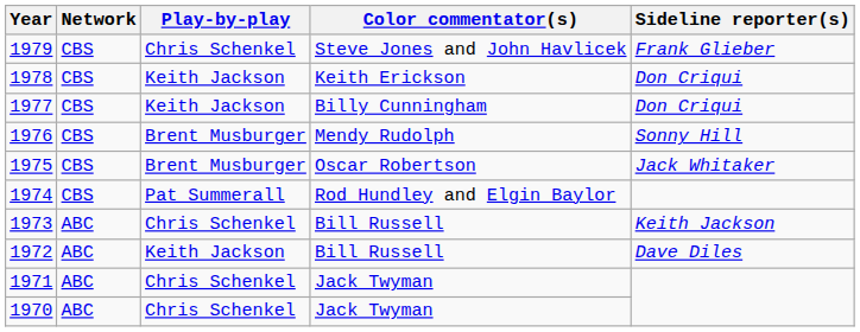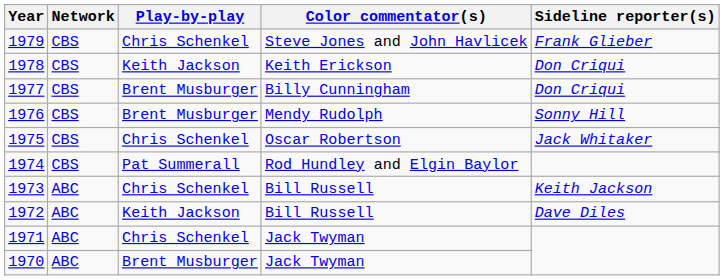 <table class=wikitable>
 <tr>
 <th>Year</th>
 <th>Network</th>
 <th><a href='#'>Play-by-play</a></th>
 <th><a href='#'>Color commentator</a>(s)</th>
 <th>Sideline reporter(s)</th>
 </tr>
 <tr>
 <td><a href='#'>1979</a></td>
 <td><a href='#'>CBS</a></td>
 <td><a href='#'>Chris Schenkel</a></td>
 <td><a href='#'>Steve Jones</a> and <a href='#'>John Havlicek</a></td>
 <td><em><a href='#'>Frank Glieber</a></em></td>
 </tr>
 <tr>
 <td><a href='#'>1978</a></td>
 <td><a href='#'>CBS</a></td>
 <td><a href='#'>Keith Jackson</a></td>
 <td><a href='#'>Keith Erickson</a></td>
 <td><em><a href='#'>Don Criqui</a></em></td>
 </tr>
 <tr>
 <td><a href='#'>1977</a></td>
 <td><a href='#'>CBS</a></td>
-<td><a href='#'>Keith Jackson</a></td>
+<td><a href='#'>Brent Musburger</a></td>
 <td><a href='#'>Billy Cunningham</a></td>
 <td><em><a href='#'>Don Criqui</a></em></td>
 </tr>
 <tr>
 <td><a href='#'>1976</a></td>
 <td><a href='#'>CBS</a></td>
 <td><a href='#'>Brent Musburger</a></td>
 <td><a href='#'>Mendy Rudolph</a></td>
 <td><em><a href='#'>Sonny Hill</a></em></td>
 </tr>
 <tr>
 <td><a href='#'>1975</a></td>
 <td><a href='#'>CBS</a></td>
-<td><a href='#'>Brent Musburger</a></td>
+<td><a href='#'>Chris Schenkel</a></td>
 <td><a href='#'>Oscar Robertson</a></td>
 <td><em><a href='#'>Jack Whitaker</a></em></td>
 </tr>
 <tr>
 <td><a href='#'>1974</a></td>
 <td><a href='#'>CBS</a></td>
 <td><a href='#'>Pat Summerall</a></td>
 <td><a href='#'>Rod Hundley</a> and <a href='#'>Elgin Baylor</a></td>
 </tr>
 <tr>
 <td><a href='#'>1973</a></td>
 <td><a href='#'>ABC</a></td>
 <td><a href='#'>Chris Schenkel</a></td>
 <td><a href='#'>Bill Russell</a></td>
 <td><em><a href='#'>Keith Jackson</a></em></td>
 </tr>
 <tr>
 <td><a href='#'>1972</a></td>
 <td><a href='#'>ABC</a></td>
 <td><a href='#'>Keith Jackson</a></td>
 <td><a href='#'>Bill Russell</a></td>
 <td><em><a href='#'>Dave Diles</a></em></td>
 </tr>
 <tr>
 <td><a href='#'>1971</a></td>
 <td><a href='#'>ABC</a></td>
 <td><a href='#'>Chris Schenkel</a></td>
 <td><a href='#'>Jack Twyman</a></td>
 </tr>
 <tr>
 <td><a href='#'>1970</a></td>
 <td><a href='#'>ABC</a></td>
-<td><a href='#'>Chris Schenkel</a></td>
+<td><a href='#'>Brent Musburger</a></td>
 <td><a href='#'>Jack Twyman</a></td>
 </tr>
 </table>
